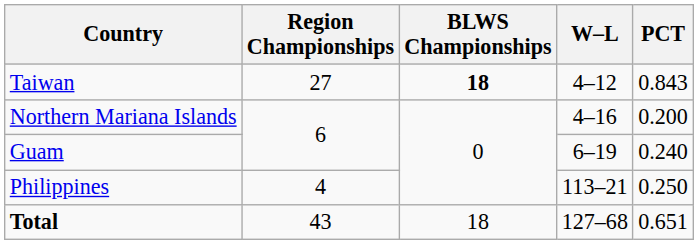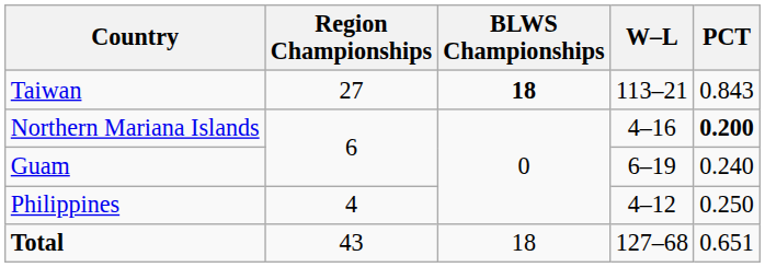 <table class="wikitable">
 <tr>
 <th>Country</th>
 <th>Region<br>Championships</th>
 <th>BLWS<br>Championships</th>
 <th>W–L</th>
 <th>PCT</th>
 </tr>
 <tr>
 <td> <a href='#'>Taiwan</a></td>
 <td align=center>27</td>
 <td align=center><strong>18</strong></td>
-<td align=center>4–12</td>
+<td align=center>113–21</td>
 <td align=center>0.843</td>
 </tr>
 <tr>
 <td> <a href='#'>Northern Mariana Islands</a></td>
 <td align=center rowspan=2>6</td>
 <td align=center rowspan=3>0</td>
 <td align=center>4–16</td>
-<td align=center>0.200</td>
+<td align=center><strong>0.200</strong></td>
 </tr>
 <tr>
 <td> <a href='#'>Guam</a></td>
 <td align=center>6–19</td>
 <td align=center>0.240</td>
 </tr>
 <tr>
 <td> <a href='#'>Philippines</a></td>
 <td align=center>4</td>
-<td align=center>113–21</td>
+<td align=center>4–12</td>
 <td align=center>0.250</td>
 </tr>
 <tr>
 <td><strong>Total</strong></td>
 <td align=center>43</td>
 <td align=center>18</td>
 <td align=center>127–68</td>
 <td align=center>0.651</td>
 </tr>
 </table>
